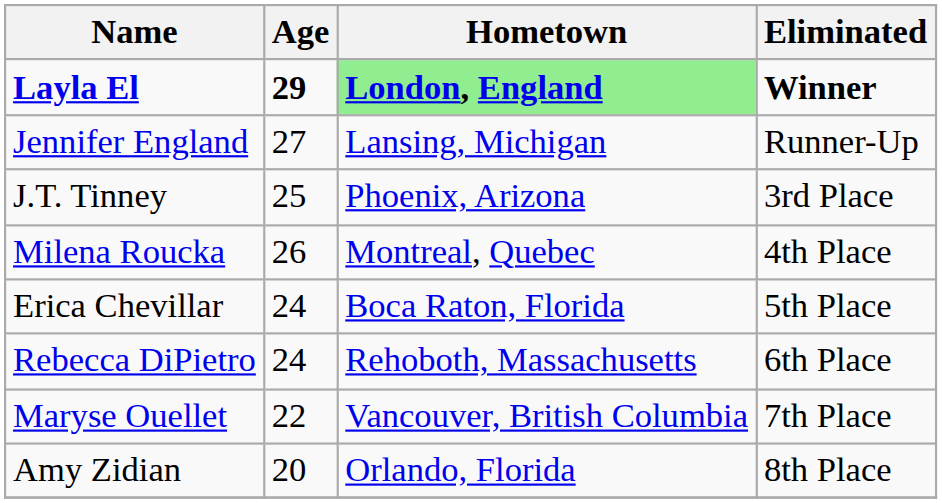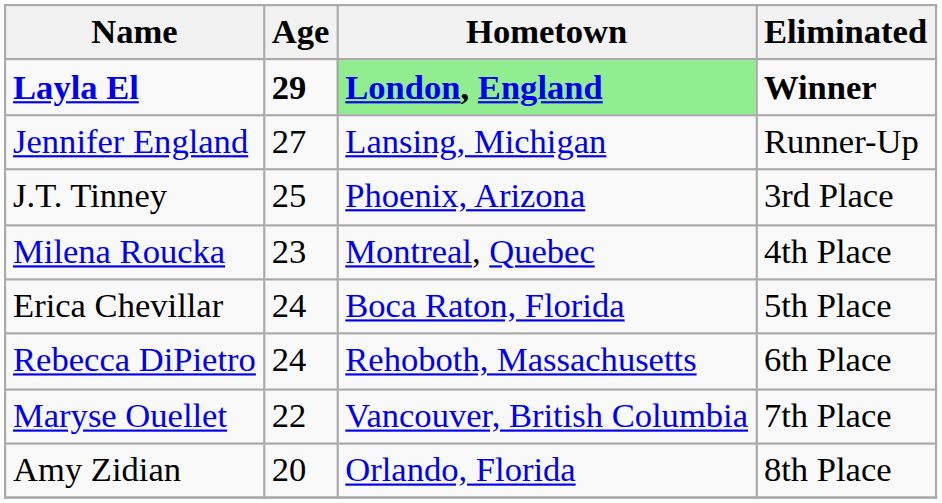 <table class="wikitable sortable">
 <tr>
 <th>Name</th>
 <th>Age</th>
 <th>Hometown</th>
 <th>Eliminated</th>
 </tr>
 <tr>
 <td><strong><a href='#'>Layla El</a></strong></td>
 <td><strong>29</strong></td>
 <td style="background: lightgreen;"><strong><a href='#'>London</a>, <a href='#'>England</a></strong></td>
 <td><strong>Winner</strong></td>
 </tr>
 <tr>
 <td><a href='#'>Jennifer England</a></td>
 <td>27</td>
 <td><a href='#'>Lansing, Michigan</a></td>
 <td>Runner-Up</td>
 </tr>
 <tr>
 <td>J.T. Tinney</td>
 <td>25</td>
 <td><a href='#'>Phoenix, Arizona</a></td>
 <td>3rd Place</td>
 </tr>
 <tr>
 <td><a href='#'>Milena Roucka</a></td>
-<td>26</td>
+<td>23</td>
 <td><a href='#'>Montreal</a>, <a href='#'>Quebec</a></td>
 <td>4th Place</td>
 </tr>
 <tr>
 <td>Erica Chevillar</td>
 <td>24</td>
 <td><a href='#'>Boca Raton, Florida</a></td>
 <td>5th Place</td>
 </tr>
 <tr>
 <td><a href='#'>Rebecca DiPietro</a></td>
 <td>24</td>
 <td><a href='#'>Rehoboth, Massachusetts</a></td>
 <td>6th Place</td>
 </tr>
 <tr>
 <td><a href='#'>Maryse Ouellet</a></td>
 <td>22</td>
 <td><a href='#'>Vancouver, British Columbia</a></td>
 <td>7th Place</td>
 </tr>
 <tr>
 <td>Amy Zidian</td>
 <td>20</td>
 <td><a href='#'>Orlando, Florida</a></td>
 <td>8th Place</td>
 </tr>
 <tr>
 </tr>
 </table>
